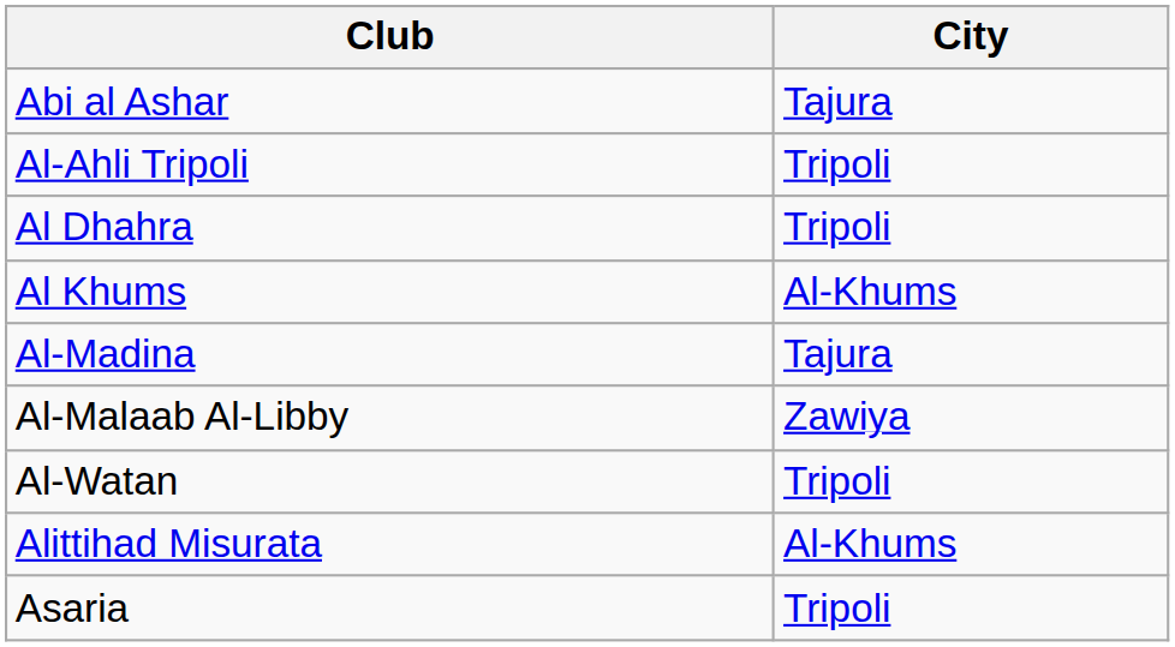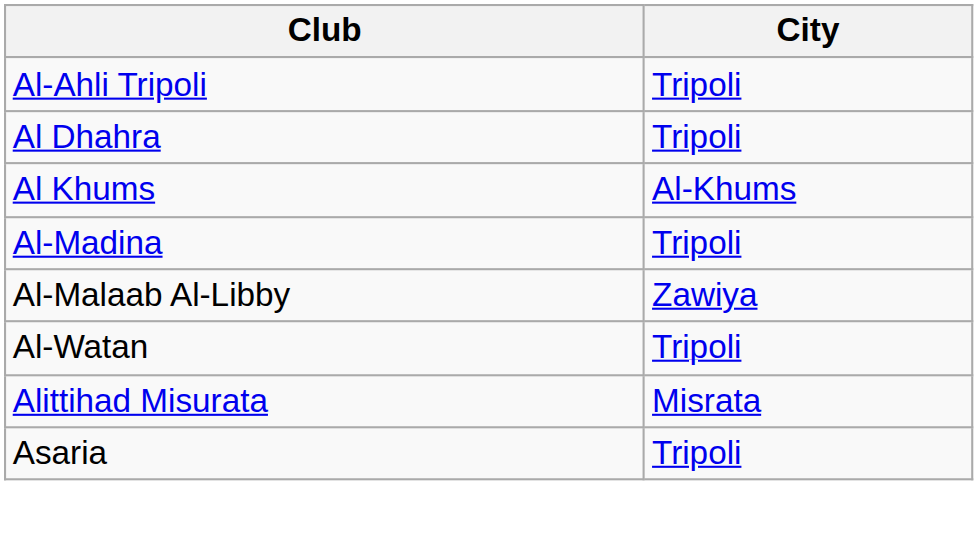 <table class="wikitable sortable">
 <tr>
 <th width="300px">Club</th>
 <th width="150px">City</th>
-</tr>
-<tr>
-<td><a href='#'>Abi al Ashar</a></td>
-<td><a href='#'>Tajura</a></td>
 </tr>
 <tr>
 <td><a href='#'>Al-Ahli Tripoli</a></td>
 <td><a href='#'>Tripoli</a></td>
 </tr>
 <tr>
 <td><a href='#'>Al Dhahra</a></td>
 <td><a href='#'>Tripoli</a></td>
 </tr>
 <tr>
 <td><a href='#'>Al Khums</a></td>
 <td><a href='#'>Al-Khums</a></td>
 </tr>
 <tr>
 <td><a href='#'>Al-Madina</a></td>
-<td><a href='#'>Tajura</a></td>
+<td><a href='#'>Tripoli</a></td>
 </tr>
 <tr>
 <td>Al-Malaab Al-Libby</td>
 <td><a href='#'>Zawiya</a></td>
 </tr>
 <tr>
 <td>Al-Watan</td>
 <td><a href='#'>Tripoli</a></td>
 </tr>
 <tr>
 <td><a href='#'>Alittihad Misurata</a></td>
-<td><a href='#'>Al-Khums</a></td>
+<td><a href='#'>Misrata</a></td>
 </tr>
 <tr>
 <td>Asaria</td>
 <td><a href='#'>Tripoli</a></td>
 </tr>
 </table>
